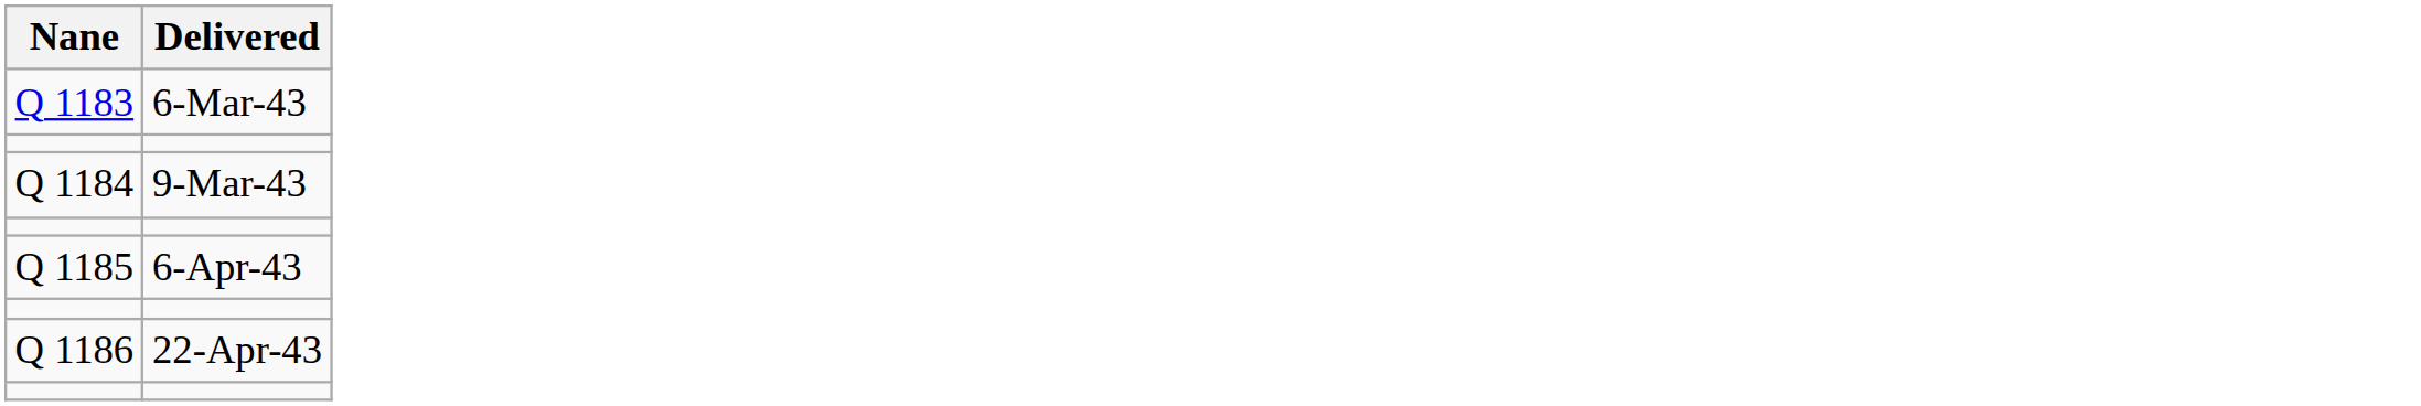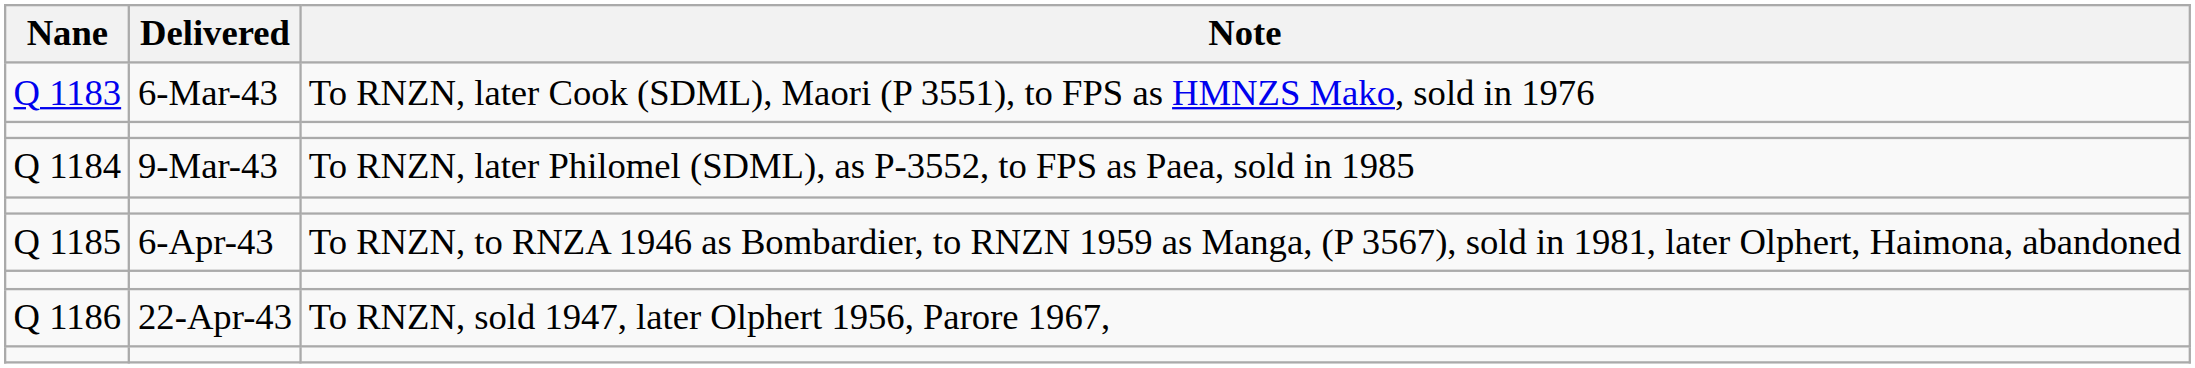 <table class="wikitable">
 <tr>
 <th>Nane</th>
 <th>Delivered</th>
+<th>Note</th>
 </tr>
 <tr>
 <td><a href='#'>Q 1183</a></td>
 <td>6-Mar-43</td>
+<td>To RNZN, later Cook (SDML), Maori (P 3551), to FPS as <a href='#'>HMNZS Mako</a>, sold in 1976</td>
 </tr>
 <tr>
+<td></td>
 <td></td>
 <td></td>
 </tr>
 <tr>
 <td>Q 1184</td>
 <td>9-Mar-43</td>
+<td>To RNZN, later Philomel (SDML),  as P-3552, to FPS as Paea, sold in 1985</td>
 </tr>
 <tr>
+<td></td>
 <td></td>
 <td></td>
 </tr>
 <tr>
 <td>Q 1185</td>
 <td>6-Apr-43</td>
+<td>To RNZN, to RNZA 1946 as Bombardier, to RNZN 1959 as Manga, (P 3567), sold in 1981, later Olphert, Haimona, abandoned</td>
 </tr>
 <tr>
+<td></td>
 <td></td>
 <td></td>
 </tr>
 <tr>
 <td>Q 1186</td>
 <td>22-Apr-43</td>
+<td>To RNZN, sold 1947, later Olphert 1956, Parore 1967,</td>
 </tr>
 <tr>
 <td></td>
 <td></td>
+<td></td>
 </tr>
 </table>
